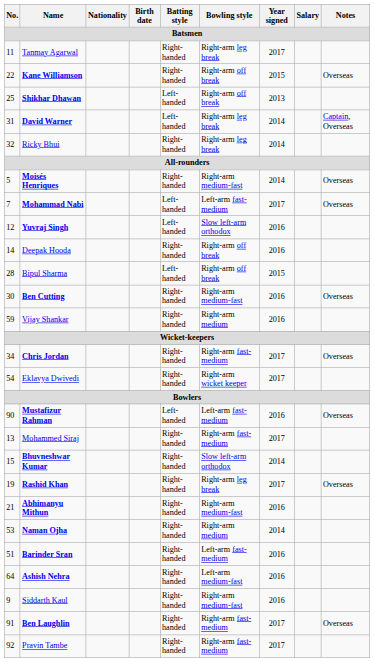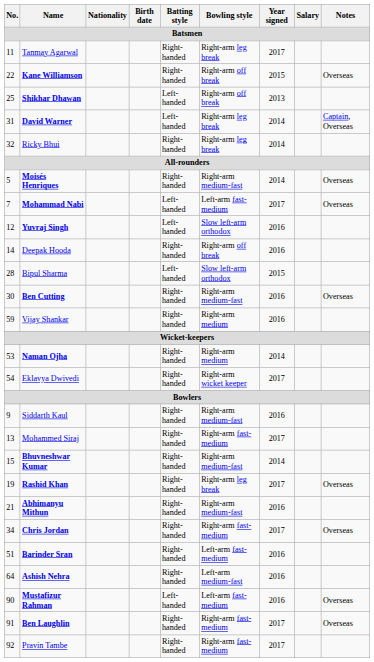 <table class="wikitable"  style="font-size:85%;">
 <tr>
 <th>No.</th>
 <th>Name</th>
 <th>Nationality</th>
 <th>Birth date</th>
 <th>Batting style</th>
 <th>Bowling style</th>
 <th>Year signed</th>
 <th>Salary</th>
 <th>Notes</th>
 </tr>
 <tr>
 <th colspan="9" style="background: #DCDCDC; text-align:center;">Batsmen</th>
 </tr>
 <tr>
 <td>11</td>
 <td><a href='#'>Tanmay Agarwal</a></td>
 <td></td>
 <td></td>
 <td>Right-handed</td>
 <td>Right-arm <a href='#'>leg break</a></td>
 <td style="text-align:center;">2017</td>
 <td style="text-align:right;"></td>
 <td></td>
 </tr>
 <tr>
 <td>22</td>
 <td><strong><a href='#'>Kane Williamson</a></strong></td>
 <td></td>
 <td></td>
 <td>Right-handed</td>
 <td>Right-arm <a href='#'>off break</a></td>
 <td style="text-align:center;">2015</td>
 <td style="text-align:right;"></td>
 <td>Overseas</td>
 </tr>
 <tr>
 <td>25</td>
 <td><strong><a href='#'>Shikhar Dhawan</a></strong></td>
 <td></td>
 <td></td>
 <td>Left-handed</td>
 <td>Right-arm <a href='#'>off break</a></td>
 <td style="text-align:center;">2013</td>
 <td style="text-align:right;"></td>
 <td></td>
 </tr>
 <tr>
 <td>31</td>
 <td><strong><a href='#'>David Warner</a></strong></td>
 <td></td>
 <td></td>
 <td>Left-handed</td>
 <td>Right-arm <a href='#'>leg break</a></td>
 <td style="text-align:center;">2014</td>
 <td style="text-align:right;"></td>
 <td><a href='#'>Captain</a>, Overseas</td>
 </tr>
 <tr>
 <td>32</td>
 <td><a href='#'>Ricky Bhui</a></td>
 <td></td>
 <td></td>
 <td>Right-handed</td>
 <td>Right-arm <a href='#'>leg break</a></td>
 <td style="text-align:center;">2014</td>
 <td style="text-align:right;"></td>
 <td></td>
 </tr>
 <tr>
 <th colspan="9" style="background: #DCDCDC; text-align:center;">All-rounders</th>
 </tr>
 <tr>
 <td>5</td>
 <td><strong><a href='#'>Moisés Henriques</a></strong></td>
 <td></td>
 <td></td>
 <td>Right-handed</td>
 <td>Right-arm <a href='#'>medium-fast</a></td>
 <td style="text-align:center;">2014</td>
 <td style="text-align:right;"></td>
 <td>Overseas</td>
 </tr>
 <tr>
 <td>7</td>
 <td><strong><a href='#'>Mohammad Nabi</a></strong></td>
 <td></td>
 <td></td>
 <td>Left-handed</td>
 <td>Left-arm <a href='#'>fast-medium</a></td>
 <td style="text-align:center;">2017</td>
 <td style="text-align:right;"></td>
 <td>Overseas</td>
 </tr>
 <tr>
 <td>12</td>
 <td><strong><a href='#'>Yuvraj Singh</a></strong></td>
 <td></td>
 <td></td>
 <td>Left-handed</td>
 <td><a href='#'>Slow left-arm orthodox</a></td>
 <td style="text-align:center;">2016</td>
 <td style="text-align:right;"></td>
 <td></td>
 </tr>
 <tr>
 <td>14</td>
 <td><a href='#'>Deepak Hooda</a></td>
 <td></td>
 <td></td>
 <td>Right-handed</td>
 <td>Right-arm <a href='#'>off break</a></td>
 <td style="text-align:center;">2016</td>
 <td style="text-align:right;"></td>
 <td></td>
 </tr>
 <tr>
 <td>28</td>
 <td><a href='#'>Bipul Sharma</a></td>
 <td></td>
 <td></td>
 <td>Left-handed</td>
-<td>Right-arm <a href='#'>off break</a></td>
+<td><a href='#'>Slow left-arm orthodox</a></td>
 <td style="text-align:center;">2015</td>
 <td style="text-align:right;"></td>
 <td></td>
 </tr>
 <tr>
 <td>30</td>
 <td><strong><a href='#'>Ben Cutting</a></strong></td>
 <td></td>
 <td></td>
 <td>Right-handed</td>
 <td>Right-arm <a href='#'>medium-fast</a></td>
 <td style="text-align:center;">2016</td>
 <td style="text-align:right;"></td>
 <td>Overseas</td>
 </tr>
 <tr>
 <td>59</td>
 <td><a href='#'>Vijay Shankar</a></td>
 <td></td>
 <td></td>
 <td>Right-handed</td>
 <td>Right-arm <a href='#'>medium</a></td>
 <td style="text-align:center;">2016</td>
 <td style="text-align:right;"></td>
 <td></td>
 </tr>
 <tr>
 <th colspan="9" style="background: #DCDCDC; text-align:center;">Wicket-keepers</th>
 </tr>
 <tr>
-<td>34</td>
-<td><strong><a href='#'>Chris Jordan</a></strong></td>
+<td>53</td>
+<td><strong><a href='#'>Naman Ojha</a></strong></td>
 <td></td>
 <td></td>
 <td>Right-handed</td>
-<td>Right-arm <a href='#'>fast-medium</a></td>
-<td style="text-align:center;">2017</td>
+<td>Right-arm <a href='#'>medium</a></td>
+<td style="text-align:center;">2014</td>
 <td style="text-align:right;"></td>
-<td>Overseas</td>
+<td></td>
 </tr>
 <tr>
 <td>54</td>
 <td><a href='#'>Eklavya Dwivedi</a></td>
 <td></td>
 <td></td>
 <td>Right-handed</td>
 <td>Right-arm <a href='#'>wicket keeper</a></td>
 <td style="text-align:center;">2017</td>
 <td style="text-align:right;"></td>
 <td></td>
 </tr>
 <tr>
 <th colspan="9" style="background: #DCDCDC; text-align:center;">Bowlers</th>
 </tr>
 <tr>
-<td>90</td>
-<td><strong><a href='#'>Mustafizur Rahman</a></strong></td>
+<td>9</td>
+<td><a href='#'>Siddarth Kaul</a></td>
 <td></td>
 <td></td>
-<td>Left-handed</td>
-<td>Left-arm <a href='#'>fast-medium</a></td>
+<td>Right-handed</td>
+<td>Right-arm <a href='#'>medium-fast</a></td>
 <td style="text-align:center;">2016</td>
 <td style="text-align:right;"></td>
-<td>Overseas</td>
+<td></td>
 </tr>
 <tr>
 <td>13</td>
 <td><a href='#'>Mohammed Siraj</a></td>
 <td></td>
 <td></td>
 <td>Right-handed</td>
 <td>Right-arm <a href='#'>fast-medium</a></td>
 <td style="text-align:center;">2017</td>
 <td style="text-align:right;"></td>
 <td></td>
 </tr>
 <tr>
 <td>15</td>
 <td><strong><a href='#'>Bhuvneshwar Kumar</a></strong></td>
 <td></td>
 <td></td>
 <td>Right-handed</td>
-<td><a href='#'>Slow left-arm orthodox</a></td>
+<td>Right-arm <a href='#'>medium-fast</a></td>
 <td style="text-align:center;">2014</td>
 <td style="text-align:right;"></td>
 <td></td>
 </tr>
 <tr>
 <td>19</td>
 <td><strong><a href='#'>Rashid Khan</a></strong></td>
 <td></td>
 <td></td>
 <td>Right-handed</td>
 <td>Right-arm <a href='#'>leg break</a></td>
 <td style="text-align:center;">2017</td>
 <td style="text-align:right;"></td>
 <td>Overseas</td>
 </tr>
 <tr>
 <td>21</td>
 <td><strong><a href='#'>Abhimanyu Mithun</a></strong></td>
 <td></td>
 <td></td>
 <td>Right-handed</td>
 <td>Right-arm <a href='#'>medium-fast</a></td>
 <td style="text-align:center;">2016</td>
 <td style="text-align:right;"></td>
 <td></td>
 </tr>
 <tr>
-<td>53</td>
-<td><strong><a href='#'>Naman Ojha</a></strong></td>
+<td>34</td>
+<td><strong><a href='#'>Chris Jordan</a></strong></td>
 <td></td>
 <td></td>
 <td>Right-handed</td>
-<td>Right-arm <a href='#'>medium</a></td>
-<td style="text-align:center;">2014</td>
+<td>Right-arm <a href='#'>fast-medium</a></td>
+<td style="text-align:center;">2017</td>
 <td style="text-align:right;"></td>
-<td></td>
+<td>Overseas</td>
 </tr>
 <tr>
 <td>51</td>
 <td><strong><a href='#'>Barinder Sran</a></strong></td>
 <td></td>
 <td></td>
 <td>Right-handed</td>
 <td>Left-arm <a href='#'>fast-medium</a></td>
 <td style="text-align:center;">2016</td>
 <td style="text-align:right;"></td>
 <td></td>
 </tr>
 <tr>
 <td>64</td>
 <td><strong><a href='#'>Ashish Nehra</a></strong></td>
 <td></td>
 <td></td>
 <td>Right-handed</td>
 <td>Left-arm <a href='#'>medium-fast</a></td>
 <td style="text-align:center;">2016</td>
 <td style="text-align:right;"></td>
 <td></td>
 </tr>
 <tr>
-<td>9</td>
-<td><a href='#'>Siddarth Kaul</a></td>
+<td>90</td>
+<td><strong><a href='#'>Mustafizur Rahman</a></strong></td>
 <td></td>
 <td></td>
-<td>Right-handed</td>
-<td>Right-arm <a href='#'>medium-fast</a></td>
+<td>Left-handed</td>
+<td>Left-arm <a href='#'>fast-medium</a></td>
 <td style="text-align:center;">2016</td>
 <td style="text-align:right;"></td>
-<td></td>
+<td>Overseas</td>
 </tr>
 <tr>
 <td>91</td>
 <td><strong><a href='#'>Ben Laughlin</a></strong></td>
 <td></td>
 <td></td>
 <td>Right-handed</td>
 <td>Right-arm <a href='#'>fast-medium</a></td>
 <td style="text-align:center;">2017</td>
 <td style="text-align:right;"></td>
 <td>Overseas</td>
 </tr>
 <tr>
 <td>92</td>
 <td><a href='#'>Pravin Tambe</a></td>
 <td></td>
 <td></td>
 <td>Right-handed</td>
 <td>Right-arm <a href='#'>fast-medium</a></td>
 <td style="text-align:center;">2017</td>
 <td style="text-align:right;"></td>
 <td></td>
 </tr>
 </table>
